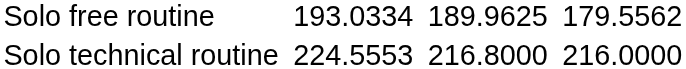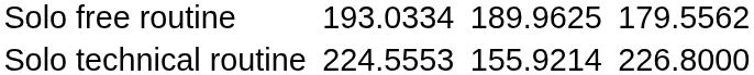 <table>
 <tr>
 <td>Solo free routine<br></td>
 <td></td>
 <td>193.0334</td>
 <td></td>
 <td>189.9625</td>
 <td></td>
 <td>179.5562</td>
 </tr>
 <tr>
 <td>Solo technical routine<br></td>
 <td></td>
 <td>224.5553</td>
 <td></td>
-<td>216.8000</td>
+<td>155.9214</td>
 <td></td>
-<td>216.0000</td>
+<td>226.8000</td>
 </tr>
 </table>
